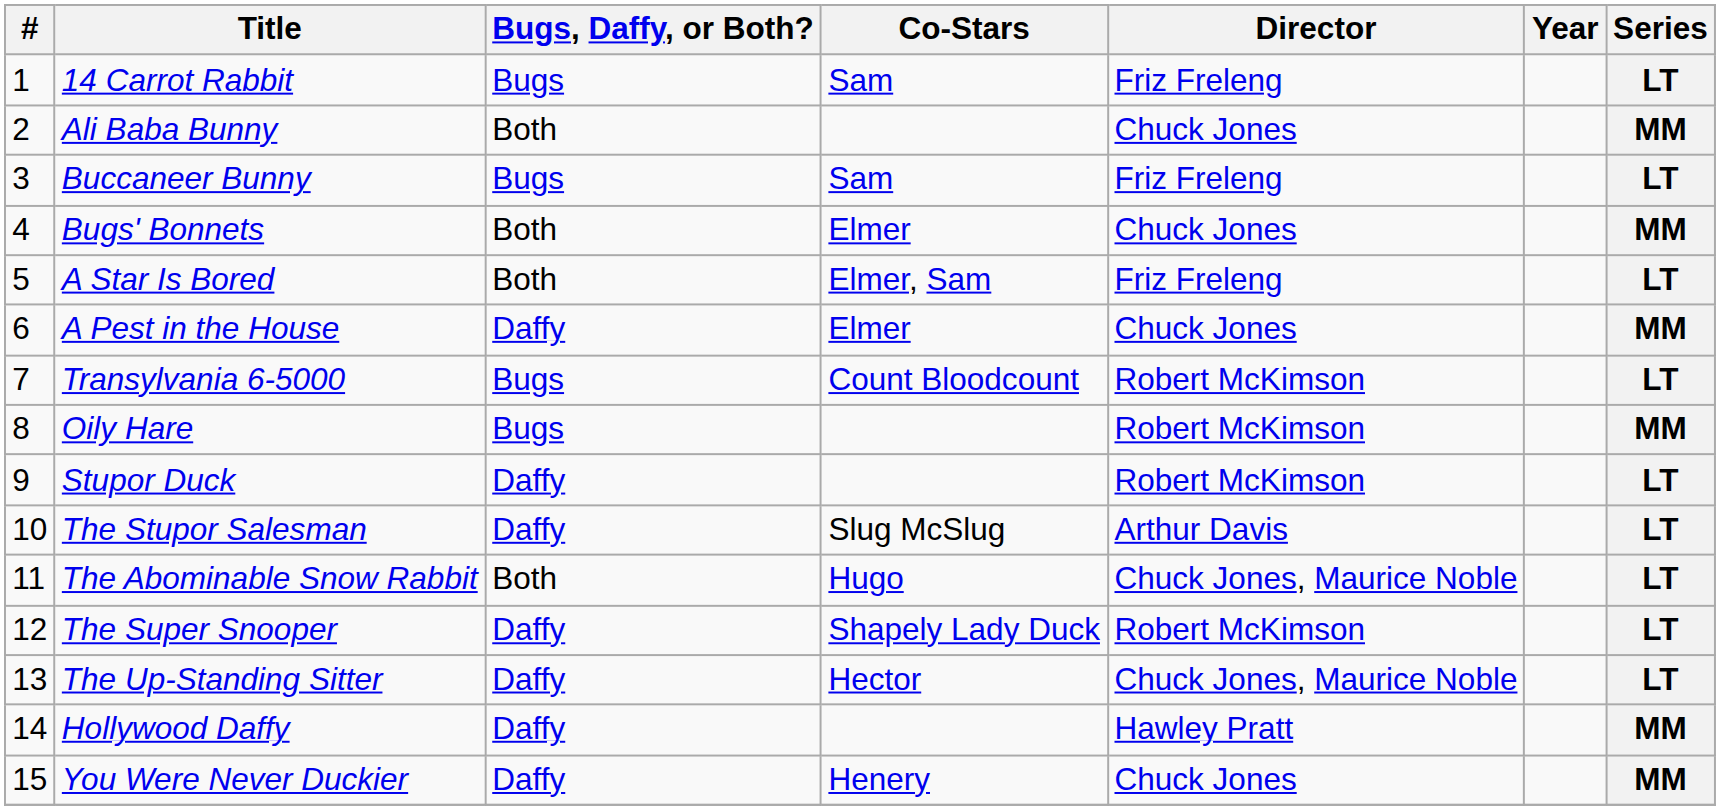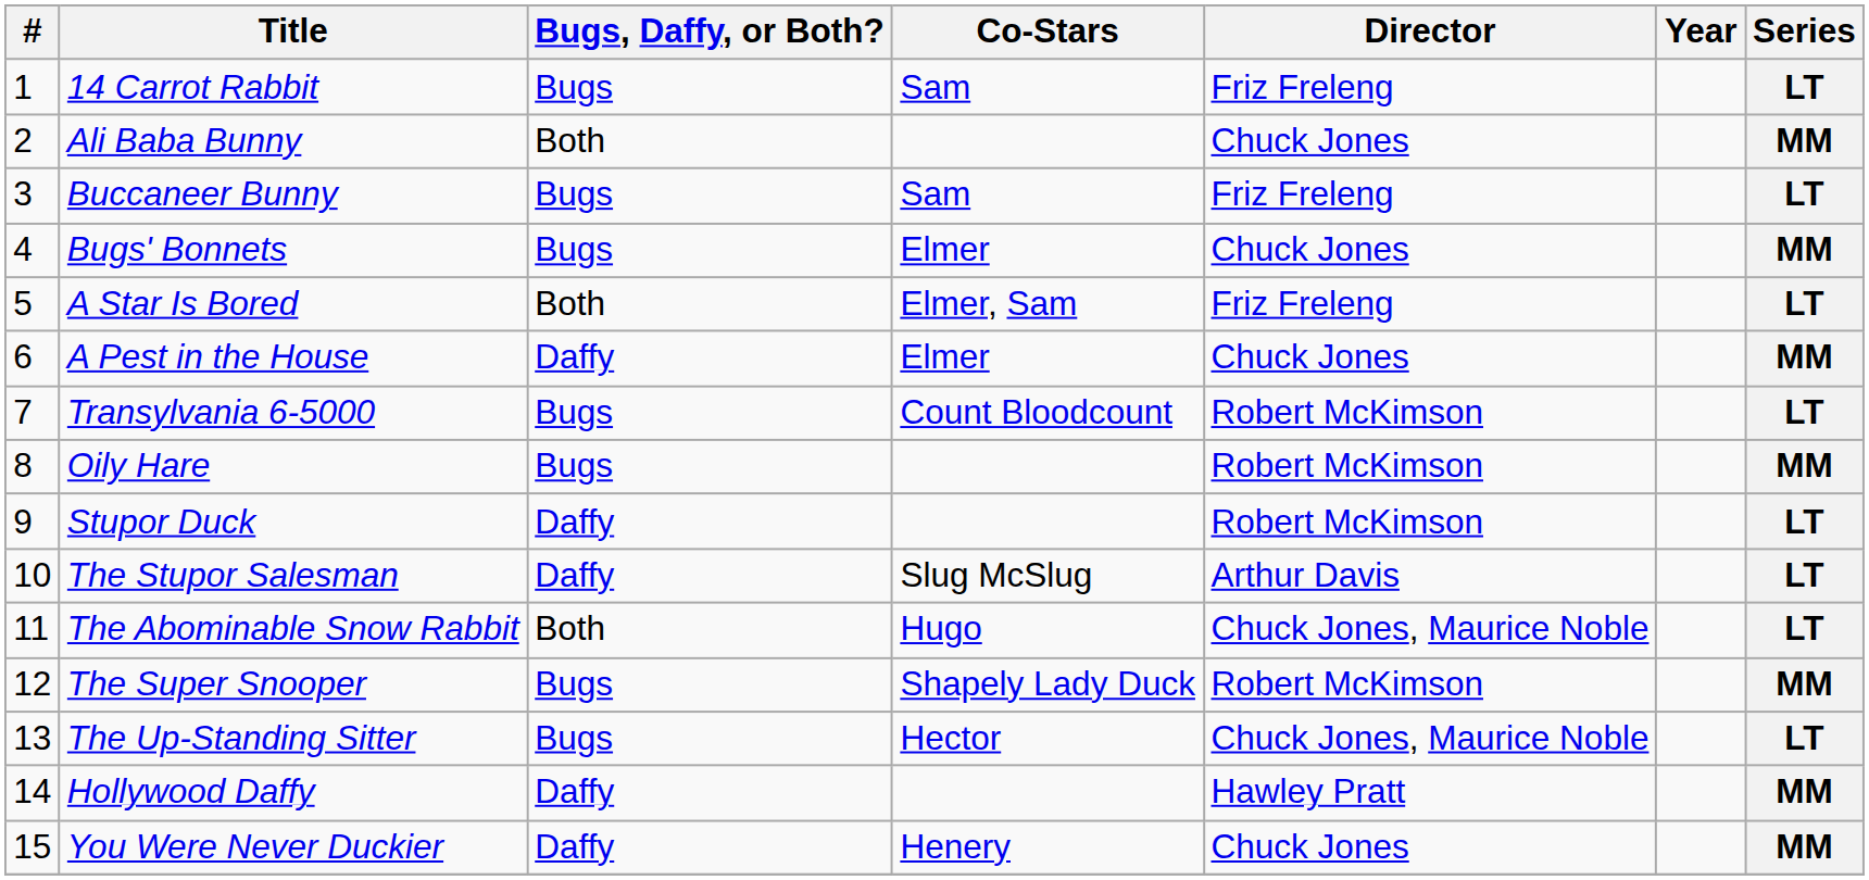 <table class="wikitable sortable">
 <tr>
 <th>#</th>
 <th>Title</th>
 <th><a href='#'>Bugs</a>, <a href='#'>Daffy</a>, or Both?</th>
 <th>Co-Stars</th>
 <th>Director</th>
 <th>Year</th>
 <th>Series</th>
 </tr>
 <tr>
 <td>1</td>
 <td><em><a href='#'>14 Carrot Rabbit</a></em></td>
 <td><a href='#'>Bugs</a></td>
 <td><a href='#'>Sam</a></td>
 <td><a href='#'>Friz Freleng</a></td>
 <td></td>
 <th>LT</th>
 </tr>
 <tr>
 <td>2</td>
 <td><em><a href='#'>Ali Baba Bunny</a></em></td>
 <td>Both</td>
 <td></td>
 <td><a href='#'>Chuck Jones</a></td>
 <td></td>
 <th>MM</th>
 </tr>
 <tr>
 <td>3</td>
 <td><em><a href='#'>Buccaneer Bunny</a></em></td>
 <td><a href='#'>Bugs</a></td>
 <td><a href='#'>Sam</a></td>
 <td><a href='#'>Friz Freleng</a></td>
 <td></td>
 <th>LT</th>
 </tr>
 <tr>
 <td>4</td>
 <td><em><a href='#'>Bugs' Bonnets</a></em></td>
-<td>Both</td>
+<td><a href='#'>Bugs</a></td>
 <td><a href='#'>Elmer</a></td>
 <td><a href='#'>Chuck Jones</a></td>
 <td></td>
 <th>MM</th>
 </tr>
 <tr>
 <td>5</td>
 <td><em><a href='#'>A Star Is Bored</a></em></td>
 <td>Both</td>
 <td><a href='#'>Elmer</a>, <a href='#'>Sam</a></td>
 <td><a href='#'>Friz Freleng</a></td>
 <td></td>
 <th>LT</th>
 </tr>
 <tr>
 <td>6</td>
 <td><em><a href='#'>A Pest in the House</a></em></td>
 <td><a href='#'>Daffy</a></td>
 <td><a href='#'>Elmer</a></td>
 <td><a href='#'>Chuck Jones</a></td>
 <td></td>
 <th>MM</th>
 </tr>
 <tr>
 <td>7</td>
 <td><em><a href='#'>Transylvania 6-5000</a></em></td>
 <td><a href='#'>Bugs</a></td>
 <td><a href='#'>Count Bloodcount</a></td>
 <td><a href='#'>Robert McKimson</a></td>
 <td></td>
 <th>LT</th>
 </tr>
 <tr>
 <td>8</td>
 <td><em><a href='#'>Oily Hare</a></em></td>
 <td><a href='#'>Bugs</a></td>
 <td></td>
 <td><a href='#'>Robert McKimson</a></td>
 <td></td>
 <th>MM</th>
 </tr>
 <tr>
 <td>9</td>
 <td><em><a href='#'>Stupor Duck</a></em></td>
 <td><a href='#'>Daffy</a></td>
 <td></td>
 <td><a href='#'>Robert McKimson</a></td>
 <td></td>
 <th>LT</th>
 </tr>
 <tr>
 <td>10</td>
 <td><em><a href='#'>The Stupor Salesman</a></em></td>
 <td><a href='#'>Daffy</a></td>
 <td>Slug McSlug</td>
 <td><a href='#'>Arthur Davis</a></td>
 <td></td>
 <th>LT</th>
 </tr>
 <tr>
 <td>11</td>
 <td><em><a href='#'>The Abominable Snow Rabbit</a></em></td>
 <td>Both</td>
 <td><a href='#'>Hugo</a></td>
 <td><a href='#'>Chuck Jones</a>, <a href='#'>Maurice Noble</a></td>
 <td></td>
 <th>LT</th>
 </tr>
 <tr>
 <td>12</td>
 <td><em><a href='#'>The Super Snooper</a></em></td>
-<td><a href='#'>Daffy</a></td>
+<td><a href='#'>Bugs</a></td>
 <td><a href='#'>Shapely Lady Duck</a></td>
 <td><a href='#'>Robert McKimson</a></td>
 <td></td>
-<th>LT</th>
+<th>MM</th>
 </tr>
 <tr>
 <td>13</td>
 <td><em><a href='#'>The Up-Standing Sitter</a></em></td>
-<td><a href='#'>Daffy</a></td>
+<td><a href='#'>Bugs</a></td>
 <td><a href='#'>Hector</a></td>
 <td><a href='#'>Chuck Jones</a>, <a href='#'>Maurice Noble</a></td>
 <td></td>
 <th>LT</th>
 </tr>
 <tr>
 <td>14</td>
 <td><em><a href='#'>Hollywood Daffy</a></em></td>
 <td><a href='#'>Daffy</a></td>
 <td></td>
 <td><a href='#'>Hawley Pratt</a></td>
 <td></td>
 <th>MM</th>
 </tr>
 <tr>
 <td>15</td>
 <td><em><a href='#'>You Were Never Duckier</a></em></td>
 <td><a href='#'>Daffy</a></td>
 <td><a href='#'>Henery</a></td>
 <td><a href='#'>Chuck Jones</a></td>
 <td></td>
 <th>MM</th>
 </tr>
 <tr>
 </tr>
 </table>
